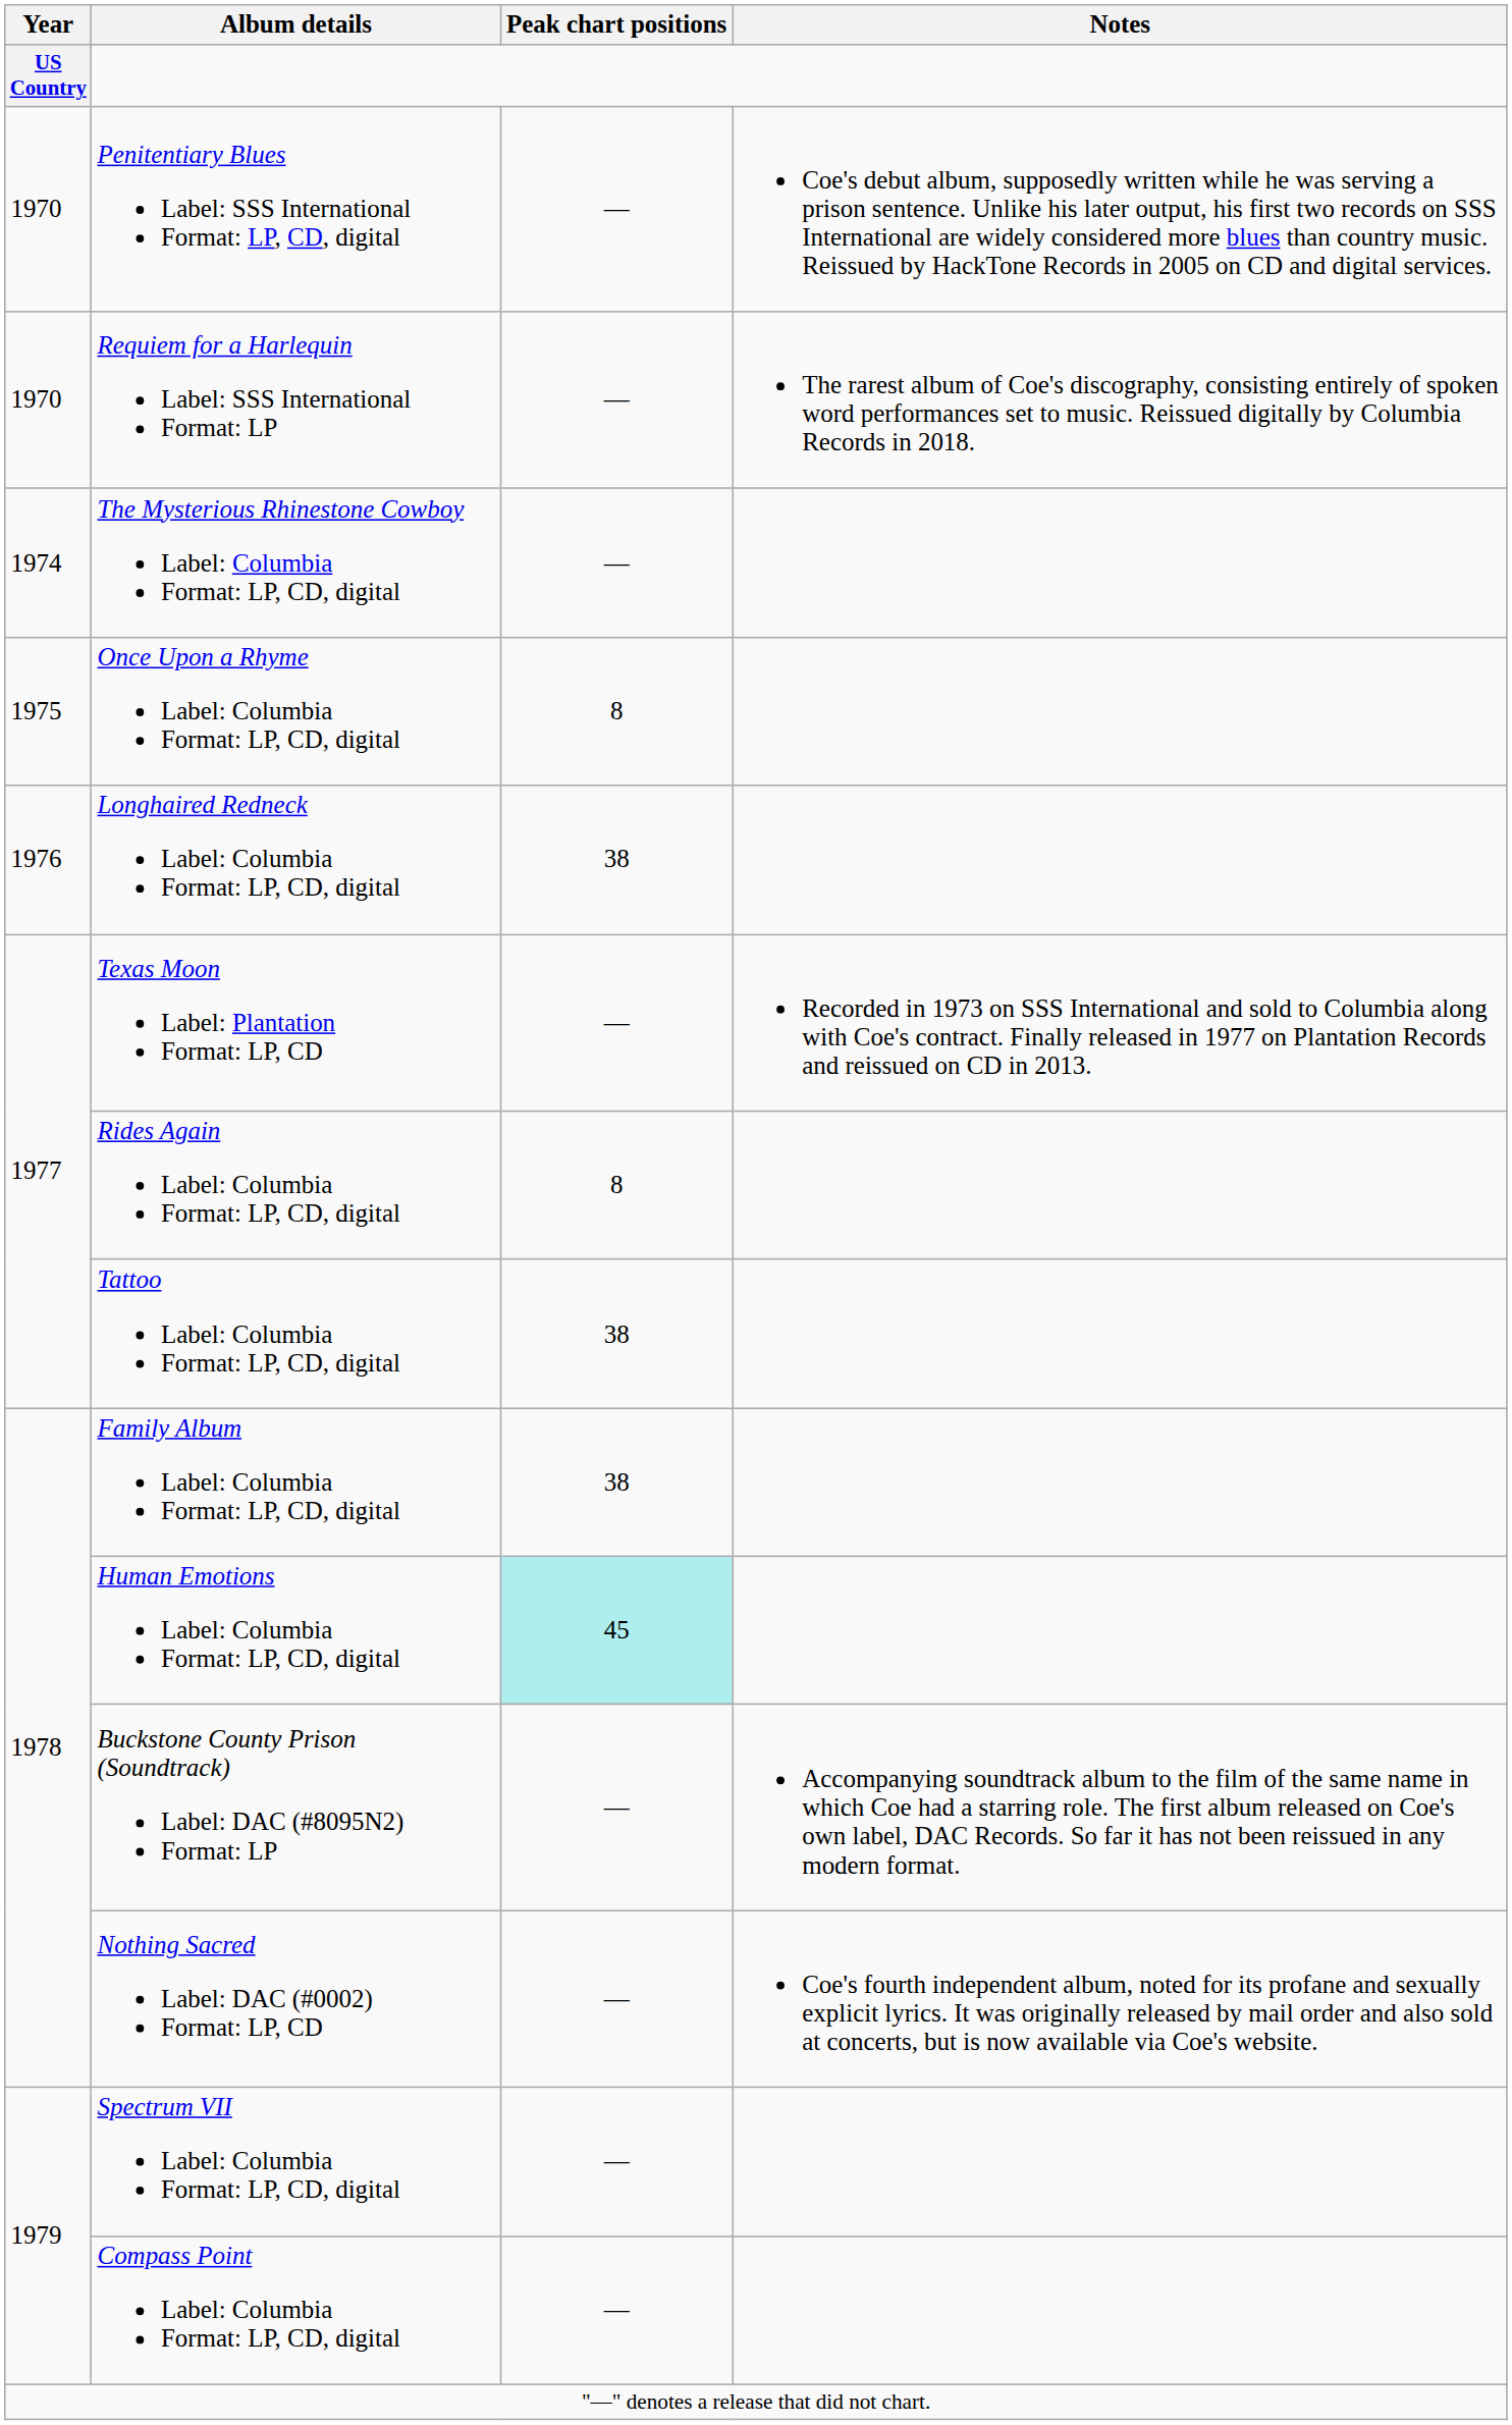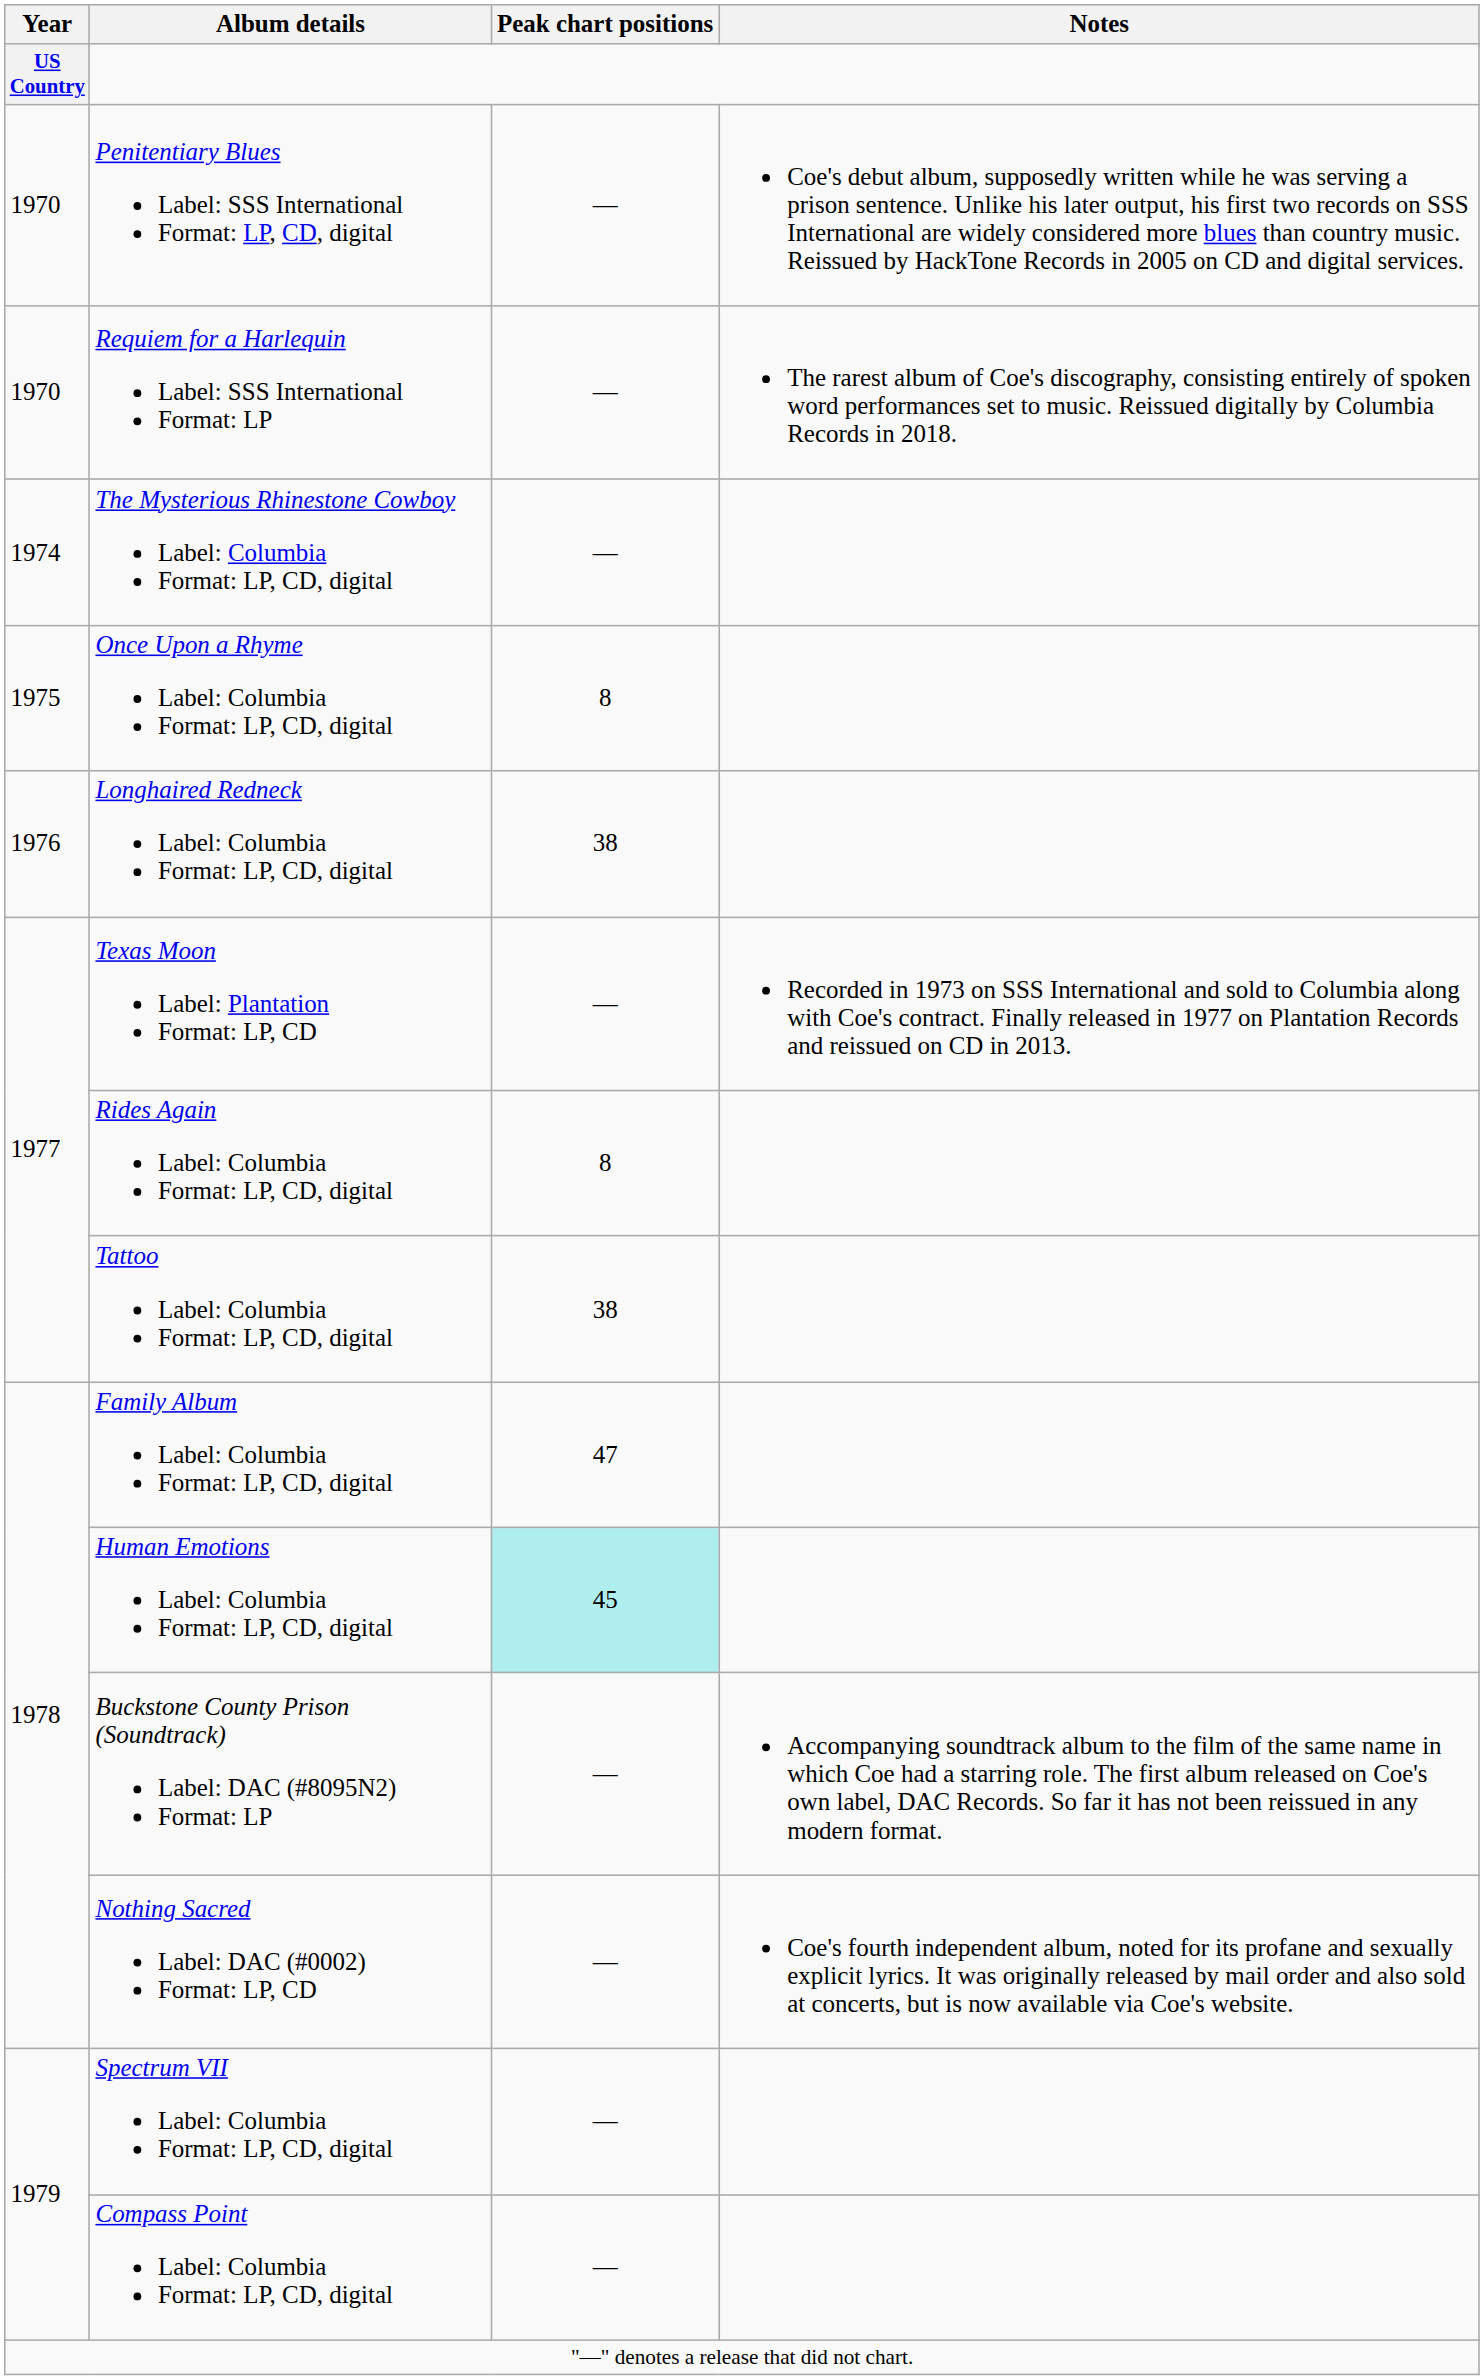 <table class="wikitable">
 <tr>
 <th rowspan="2" style="width:33px;">Year</th>
 <th rowspan="2" style="width:250px;">Album details</th>
 <th colspan="1">Peak chart positions</th>
 <th rowspan="2" style="width:30em;">Notes</th>
 </tr>
 <tr>
 </tr>
 <tr style="font-size:smaller;">
 <th width="40"><a href='#'>US Country</a><br></th>
 </tr>
 <tr>
 <td>1970</td>
 <td><em><a href='#'>Penitentiary Blues</a></em><br><ul><li>Label: SSS International</li><li>Format: <a href='#'>LP</a>, <a href='#'>CD</a>, digital</li></ul></td>
 <td style="text-align:center;">—</td>
 <td><br><ul><li>Coe's debut album, supposedly written while he was serving a prison sentence. Unlike his later output, his first two records on SSS International are widely considered more <a href='#'>blues</a> than country music. Reissued by HackTone Records in 2005 on CD and digital services.</li></ul></td>
 </tr>
 <tr>
 <td>1970</td>
 <td><em><a href='#'>Requiem for a Harlequin</a></em><br><ul><li>Label: SSS International</li><li>Format: LP</li></ul></td>
 <td style="text-align:center;">—</td>
 <td><br><ul><li>The rarest album of Coe's discography, consisting entirely of spoken word performances set to music. Reissued digitally by Columbia Records in 2018.</li></ul></td>
 </tr>
 <tr>
 <td>1974</td>
 <td><em><a href='#'>The Mysterious Rhinestone Cowboy</a></em><br><ul><li>Label: <a href='#'>Columbia</a></li><li>Format: LP, CD, digital</li></ul></td>
 <td style="text-align:center;">—</td>
 <td></td>
 </tr>
 <tr>
 <td>1975</td>
 <td><em><a href='#'>Once Upon a Rhyme</a></em><br><ul><li>Label: Columbia</li><li>Format: LP, CD, digital</li></ul></td>
 <td style="text-align:center;">8</td>
 <td></td>
 </tr>
 <tr>
 <td>1976</td>
 <td><em><a href='#'>Longhaired Redneck</a></em><br><ul><li>Label: Columbia</li><li>Format: LP, CD, digital</li></ul></td>
 <td style="text-align:center;">38</td>
 <td></td>
 </tr>
 <tr>
 <td rowspan="3">1977</td>
 <td><em><a href='#'>Texas Moon</a></em><br><ul><li>Label: <a href='#'>Plantation</a></li><li>Format: LP, CD</li></ul></td>
 <td style="text-align:center;">—</td>
 <td><br><ul><li>Recorded in 1973 on SSS International and sold to Columbia along with Coe's contract. Finally released in 1977 on Plantation Records and reissued on CD in 2013.</li></ul></td>
 </tr>
 <tr>
 <td><em><a href='#'>Rides Again</a></em><br><ul><li>Label: Columbia</li><li>Format: LP, CD, digital</li></ul></td>
 <td style="text-align:center;">8</td>
 <td></td>
 </tr>
 <tr>
 <td><em><a href='#'>Tattoo</a></em><br><ul><li>Label: Columbia</li><li>Format: LP, CD, digital</li></ul></td>
 <td style="text-align:center;">38</td>
 <td></td>
 </tr>
 <tr>
 <td rowspan="4">1978</td>
 <td><em><a href='#'>Family Album</a></em><br><ul><li>Label: Columbia</li><li>Format: LP, CD, digital</li></ul></td>
-<td style="text-align:center;">38</td>
+<td style="text-align:center;">47</td>
 <td></td>
 </tr>
 <tr>
 <td><em><a href='#'>Human Emotions</a></em><br><ul><li>Label: Columbia</li><li>Format: LP, CD, digital</li></ul></td>
 <td style="background: paleturquoise; text-align:center;">45</td>
 <td></td>
 </tr>
 <tr>
 <td><em>Buckstone County Prison (Soundtrack)</em><br><ul><li>Label: DAC (#8095N2)</li><li>Format: LP</li></ul></td>
 <td style="text-align:center;">—</td>
 <td><br><ul><li>Accompanying soundtrack album to the film of the same name in which Coe had a starring role. The first album released on Coe's own label, DAC Records. So far it has not been reissued in any modern format.</li></ul></td>
 </tr>
 <tr>
 <td><em><a href='#'>Nothing Sacred</a></em><br><ul><li>Label: DAC (#0002)</li><li>Format: LP, CD</li></ul></td>
 <td style="text-align:center;">—</td>
 <td><br><ul><li>Coe's fourth independent album, noted for its profane and sexually explicit lyrics. It was originally released by mail order and also sold at concerts, but is now available via Coe's website.</li></ul></td>
 </tr>
 <tr>
 <td rowspan="2">1979</td>
 <td><em><a href='#'>Spectrum VII</a></em><br><ul><li>Label: Columbia</li><li>Format: LP, CD, digital</li></ul></td>
 <td style="text-align:center;">—</td>
 <td></td>
 </tr>
 <tr>
 <td><em><a href='#'>Compass Point</a></em><br><ul><li>Label: Columbia</li><li>Format: LP, CD, digital</li></ul></td>
 <td style="text-align:center;">—</td>
 <td></td>
 </tr>
 <tr>
 <td colspan="11" style="text-align:center; font-size:85%;">"—" denotes a release that did not chart.</td>
 </tr>
 </table>
